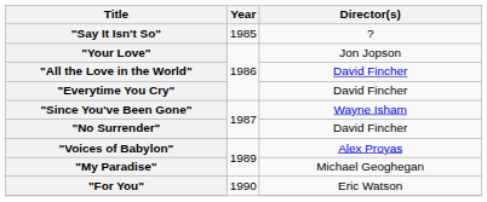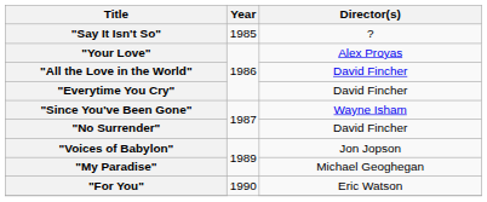 <table class="wikitable plainrowheaders" style="text-align:center;">
 <tr>
 <th scope="col" style="width:18em;">Title</th>
 <th scope="col">Year</th>
 <th scope="col" style="width:18em;">Director(s)</th>
 </tr>
 <tr>
 <th scope="row">"Say It Isn't So"</th>
 <td>1985</td>
 <td>?</td>
 </tr>
 <tr>
 <th scope="row">"Your Love"</th>
 <td rowspan="3">1986</td>
-<td>Jon Jopson</td>
+<td><a href='#'>Alex Proyas</a></td>
 </tr>
 <tr>
 <th scope="row">"All the Love in the World"</th>
 <td><a href='#'>David Fincher</a></td>
 </tr>
 <tr>
 <th scope="row">"Everytime You Cry"</th>
 <td>David Fincher</td>
 </tr>
 <tr>
 <th scope="row">"Since You've Been Gone"</th>
 <td rowspan="2">1987</td>
 <td><a href='#'>Wayne Isham</a></td>
 </tr>
 <tr>
 <th scope="row">"No Surrender"</th>
 <td>David Fincher</td>
 </tr>
 <tr>
 <th scope="row">"Voices of Babylon"</th>
 <td rowspan="2">1989</td>
-<td><a href='#'>Alex Proyas</a></td>
+<td>Jon Jopson</td>
 </tr>
 <tr>
 <th scope="row">"My Paradise"</th>
 <td>Michael Geoghegan</td>
 </tr>
 <tr>
 <th scope="row">"For You"</th>
 <td rowspan="2">1990</td>
 <td>Eric Watson</td>
 </tr>
 <tr>
 </tr>
 </table>
